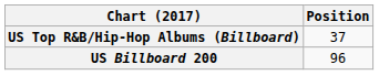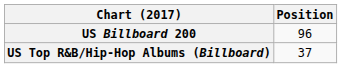 <table class="wikitable sortable plainrowheaders" style="text-align:center">
 <tr>
 <th scope="col">Chart (2017)</th>
 <th scope="col">Position</th>
 </tr>
 <tr>
+<th scope="row">US <em>Billboard</em> 200</th>
+<td>96</td>
+</tr>
+<tr>
 <th scope="row">US Top R&B/Hip-Hop Albums (<em>Billboard</em>)</th>
 <td>37</td>
 </tr>
-<tr>
-<th scope="row">US <em>Billboard</em> 200</th>
-<td>96</td>
-</tr>
 </table>
